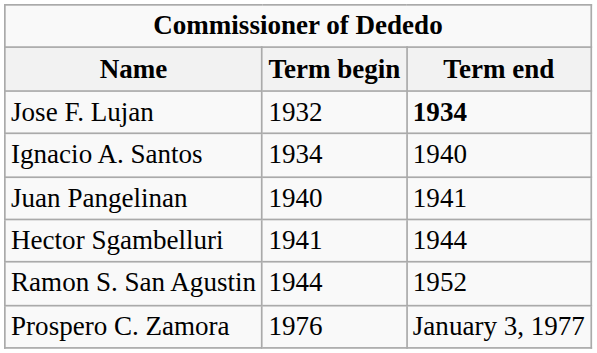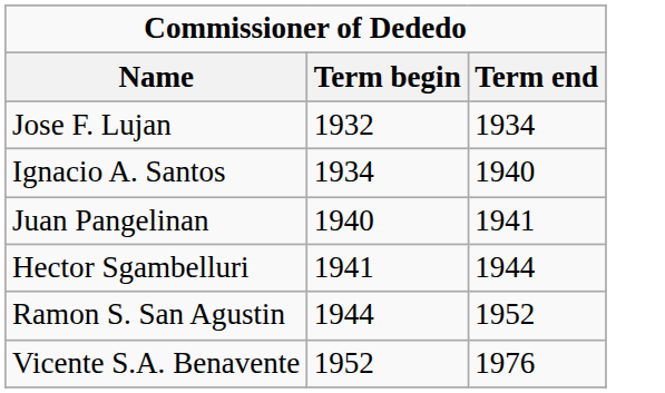 <table class="wikitable">
 <tr>
 <td colspan="3" align=center><strong>Commissioner of Dededo</strong></td>
 </tr>
 <tr>
 <th>Name</th>
 <th>Term begin</th>
 <th>Term end</th>
 </tr>
 <tr>
 <td>Jose F. Lujan</td>
 <td>1932</td>
-<td><strong>1934</strong></td>
+<td>1934</td>
 </tr>
 <tr>
 <td>Ignacio A. Santos</td>
 <td>1934</td>
 <td>1940</td>
 </tr>
 <tr>
 <td>Juan Pangelinan</td>
 <td>1940</td>
 <td>1941</td>
 </tr>
 <tr>
 <td>Hector Sgambelluri</td>
 <td>1941</td>
 <td>1944</td>
 </tr>
 <tr>
 <td>Ramon S. San Agustin</td>
 <td>1944</td>
 <td>1952</td>
 </tr>
 <tr>
-<td>Prospero C. Zamora</td>
+<td>Vicente S.A. Benavente</td>
+<td>1952</td>
 <td>1976</td>
-<td>January 3, 1977</td>
 </tr>
 </table>
